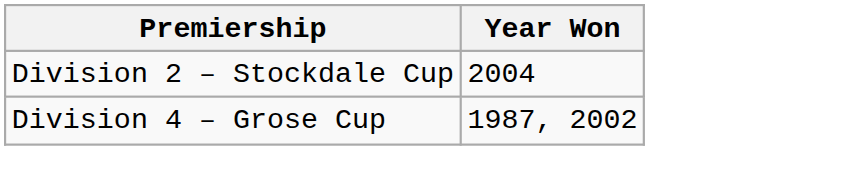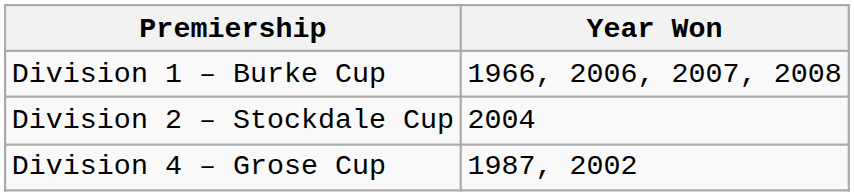 <table class="wikitable">
 <tr>
 <th>Premiership</th>
 <th>Year Won</th>
+</tr>
+<tr>
+<td>Division 1 – Burke Cup</td>
+<td>1966, 2006, 2007, 2008</td>
 </tr>
 <tr>
 <td>Division 2 – Stockdale Cup</td>
 <td>2004</td>
 </tr>
 <tr>
 <td>Division 4 – Grose Cup</td>
 <td>1987, 2002</td>
 </tr>
 </table>
